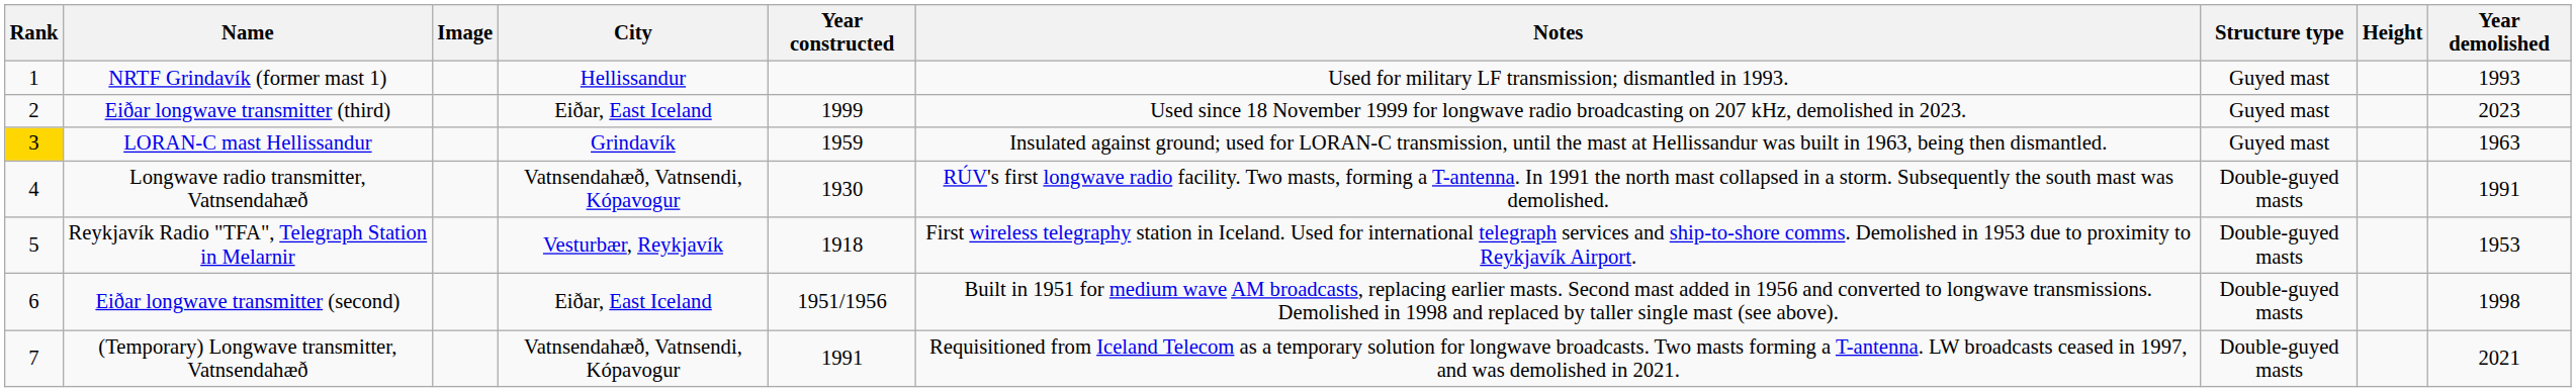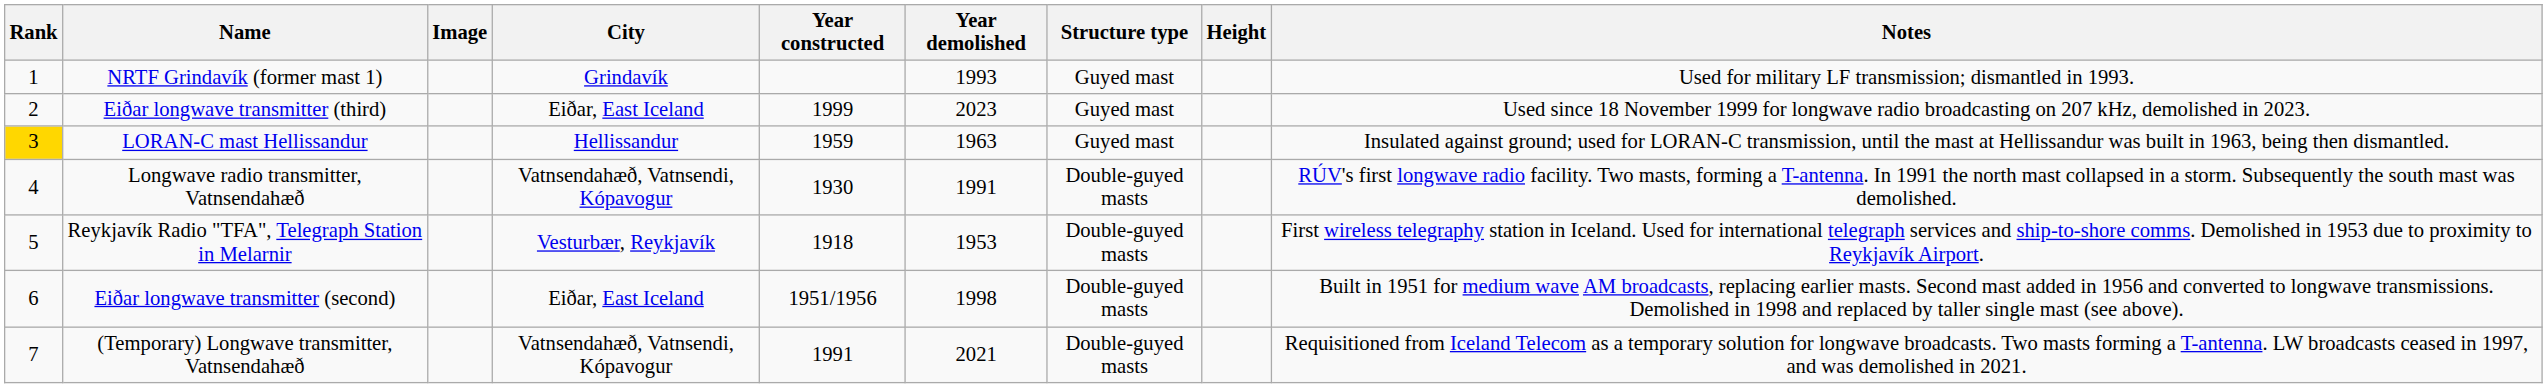 <table class="wikitable sortable" style="text-align: center;">
 <tr>
 <th>Rank</th>
 <th>Name</th>
 <th class="unsortable">Image</th>
 <th>City</th>
 <th>Year constructed</th>
-<th class="unsortable">Notes</th>
+<th>Year demolished</th>
 <th>Structure type</th>
 <th>Height</th>
-<th>Year demolished</th>
+<th class="unsortable">Notes</th>
 </tr>
 <tr>
 <td>1</td>
 <td><a href='#'>NRTF Grindavík</a> (former mast 1)</td>
 <td></td>
-<td><a href='#'>Hellissandur</a></td>
+<td><a href='#'>Grindavík</a></td>
+<td></td>
+<td>1993</td>
+<td>Guyed mast</td>
 <td></td>
 <td>Used for military LF transmission; dismantled in 1993.</td>
-<td>Guyed mast</td>
-<td></td>
-<td>1993</td>
 </tr>
 <tr>
 <td>2</td>
 <td><a href='#'>Eiðar longwave transmitter</a> (third)</td>
 <td></td>
 <td>Eiðar, <a href='#'>East Iceland</a></td>
 <td>1999</td>
-<td>Used since 18 November 1999 for longwave radio broadcasting on 207 kHz, demolished in 2023.</td>
+<td>2023</td>
 <td>Guyed mast</td>
 <td></td>
-<td>2023</td>
+<td>Used since 18 November 1999 for longwave radio broadcasting on 207 kHz, demolished in 2023.</td>
 </tr>
 <tr>
 <td style="background: gold;">3</td>
 <td><a href='#'>LORAN-C mast Hellissandur</a></td>
 <td></td>
-<td><a href='#'>Grindavík</a></td>
+<td><a href='#'>Hellissandur</a></td>
 <td>1959</td>
-<td>Insulated against ground; used for LORAN-C transmission, until the  mast at Hellissandur was built in 1963, being then dismantled.</td>
+<td>1963</td>
 <td>Guyed mast</td>
 <td></td>
-<td>1963</td>
+<td>Insulated against ground; used for LORAN-C transmission, until the  mast at Hellissandur was built in 1963, being then dismantled.</td>
 </tr>
 <tr>
 <td>4</td>
 <td>Longwave radio transmitter, Vatnsendahæð</td>
 <td></td>
 <td>Vatnsendahæð, Vatnsendi, <a href='#'>Kópavogur</a></td>
 <td>1930</td>
-<td><a href='#'>RÚV</a>'s first <a href='#'>longwave radio</a> facility. Two masts, forming a <a href='#'>T-antenna</a>. In 1991 the north mast collapsed in a storm. Subsequently the south mast was demolished.</td>
+<td>1991</td>
 <td>Double-guyed masts</td>
 <td></td>
-<td>1991</td>
+<td><a href='#'>RÚV</a>'s first <a href='#'>longwave radio</a> facility. Two masts, forming a <a href='#'>T-antenna</a>. In 1991 the north mast collapsed in a storm. Subsequently the south mast was demolished.</td>
 </tr>
 <tr>
 <td>5</td>
 <td>Reykjavík Radio "TFA", <a href='#'>Telegraph Station in Melarnir</a></td>
 <td></td>
 <td><a href='#'>Vesturbær</a>, <a href='#'>Reykjavík</a></td>
 <td>1918</td>
-<td>First <a href='#'>wireless telegraphy</a> station in Iceland. Used for international <a href='#'>telegraph</a> services and <a href='#'>ship-to-shore comms</a>. Demolished in 1953 due to proximity to <a href='#'>Reykjavík Airport</a>.</td>
+<td>1953</td>
 <td>Double-guyed masts</td>
 <td></td>
-<td>1953</td>
+<td>First <a href='#'>wireless telegraphy</a> station in Iceland. Used for international <a href='#'>telegraph</a> services and <a href='#'>ship-to-shore comms</a>. Demolished in 1953 due to proximity to <a href='#'>Reykjavík Airport</a>.</td>
 </tr>
 <tr>
 <td>6</td>
 <td><a href='#'>Eiðar longwave transmitter</a> (second)</td>
 <td></td>
 <td>Eiðar, <a href='#'>East Iceland</a></td>
 <td>1951/1956</td>
-<td>Built in 1951 for <a href='#'>medium wave</a> <a href='#'>AM broadcasts</a>, replacing earlier  masts. Second mast added in 1956 and converted to longwave transmissions. Demolished in 1998 and replaced by taller single mast (see above).</td>
+<td>1998</td>
 <td>Double-guyed masts</td>
 <td></td>
-<td>1998</td>
+<td>Built in 1951 for <a href='#'>medium wave</a> <a href='#'>AM broadcasts</a>, replacing earlier  masts. Second mast added in 1956 and converted to longwave transmissions. Demolished in 1998 and replaced by taller single mast (see above).</td>
 </tr>
 <tr>
 <td>7</td>
 <td>(Temporary) Longwave transmitter, Vatnsendahæð</td>
 <td></td>
 <td>Vatnsendahæð, Vatnsendi, Kópavogur</td>
 <td>1991</td>
-<td>Requisitioned from <a href='#'>Iceland Telecom</a> as a temporary solution for longwave broadcasts. Two masts forming a <a href='#'>T-antenna</a>. LW broadcasts ceased in 1997, and was demolished in 2021.</td>
+<td>2021</td>
 <td>Double-guyed masts</td>
 <td></td>
-<td>2021</td>
+<td>Requisitioned from <a href='#'>Iceland Telecom</a> as a temporary solution for longwave broadcasts. Two masts forming a <a href='#'>T-antenna</a>. LW broadcasts ceased in 1997, and was demolished in 2021.</td>
 </tr>
 </table>
